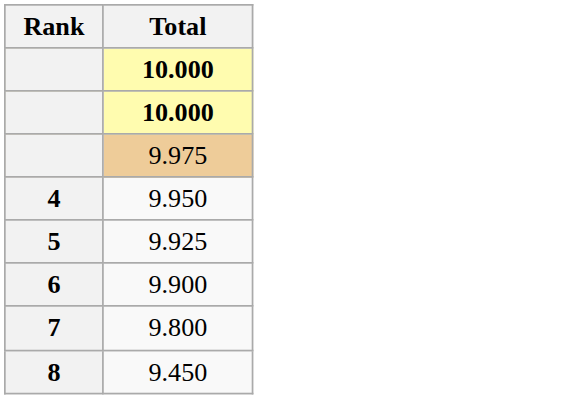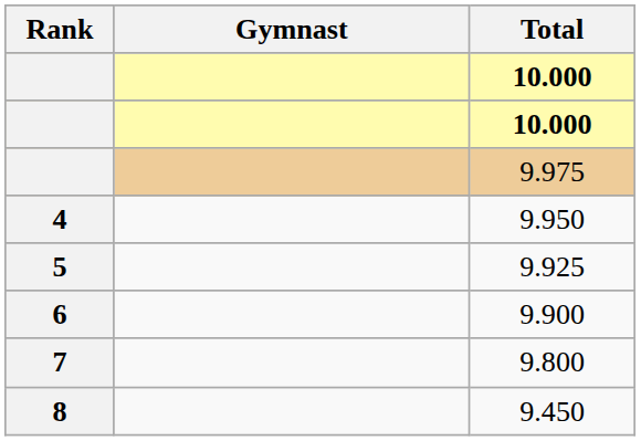 <table class="wikitable sortable" style="text-align:center; font-size:95%">
 <tr>
 <th scope="col" style="width:50px;">Rank</th>
+<th scope="col" style="width:180px;">Gymnast</th>
 <th scope="col" style="width:80px;">Total</th>
 </tr>
 <tr style="background:#fffcaf;">
 <th scope=row style="text-align:center"></th>
+<td style="text-align:left;"></td>
 <td><strong>10.000</strong></td>
 </tr>
 <tr style="background:#fffcaf;">
 <th scope=row style="text-align:center"></th>
+<td style="text-align:left;"></td>
 <td><strong>10.000</strong></td>
 </tr>
 <tr style="background:#ec9;">
 <th scope=row style="text-align:center"></th>
+<td style="text-align:left;"></td>
 <td>9.975</td>
 </tr>
 <tr>
 <th scope=row style="text-align:center">4</th>
+<td style="text-align:left;"></td>
 <td>9.950</td>
 </tr>
 <tr>
 <th scope=row style="text-align:center">5</th>
+<td style="text-align:left;"></td>
 <td>9.925</td>
 </tr>
 <tr>
 <th scope=row style="text-align:center">6</th>
+<td style="text-align:left;"></td>
 <td>9.900</td>
 </tr>
 <tr>
 <th scope=row style="text-align:center">7</th>
+<td style="text-align:left;"></td>
 <td>9.800</td>
 </tr>
 <tr>
 <th scope=row style="text-align:center">8</th>
+<td style="text-align:left;"></td>
 <td>9.450</td>
 </tr>
 </table>
